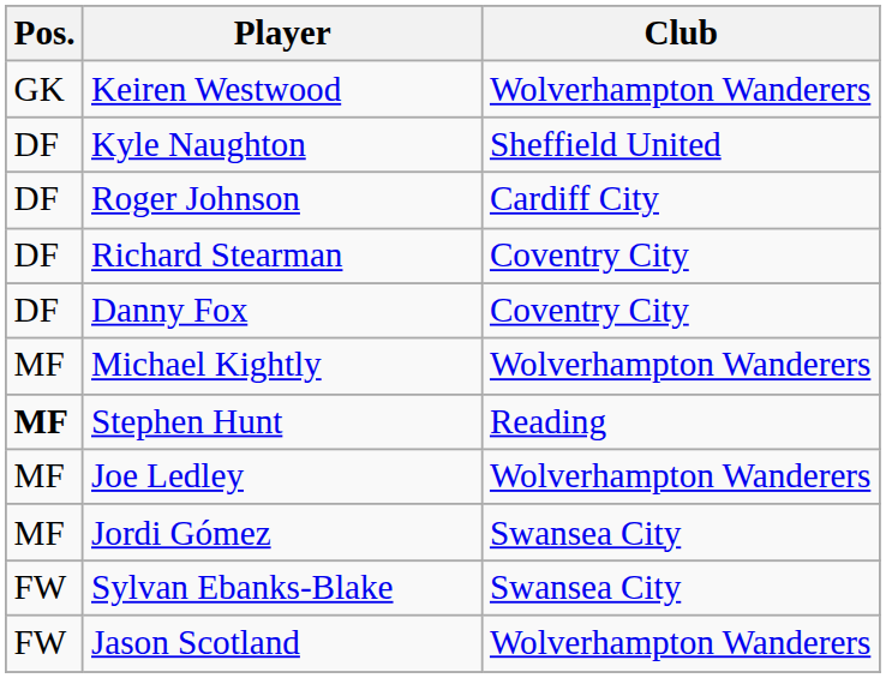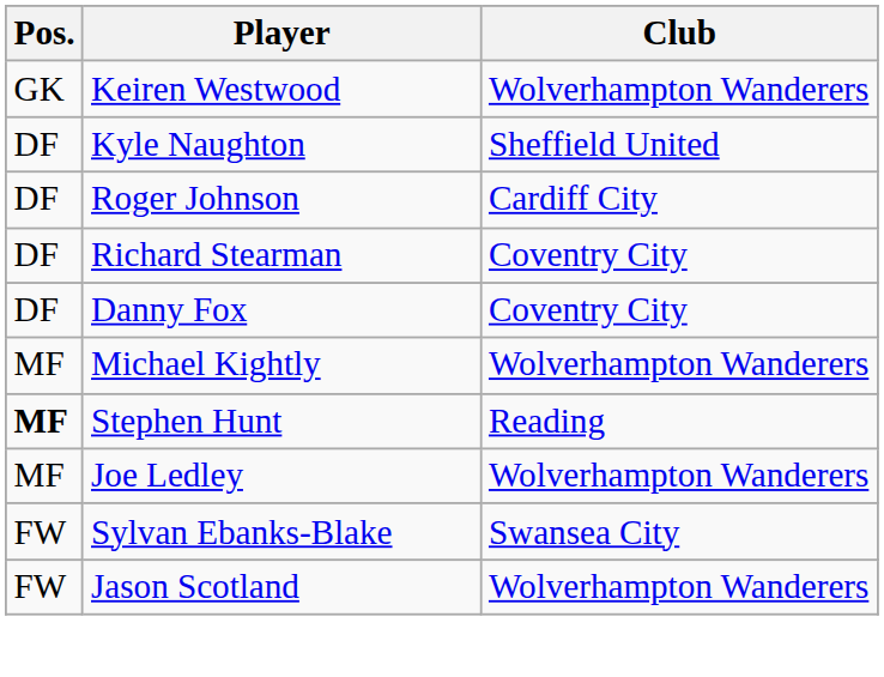 <table class="wikitable">
 <tr>
 <th>Pos.</th>
 <th>Player</th>
 <th>Club</th>
 </tr>
 <tr>
 <td>GK</td>
 <td width="175px"><a href='#'>Keiren Westwood</a></td>
 <td><a href='#'>Wolverhampton Wanderers</a></td>
 </tr>
 <tr>
 <td>DF</td>
 <td><a href='#'>Kyle Naughton</a></td>
 <td><a href='#'>Sheffield United</a></td>
 </tr>
 <tr>
 <td>DF</td>
 <td><a href='#'>Roger Johnson</a></td>
 <td><a href='#'>Cardiff City</a></td>
 </tr>
 <tr>
 <td>DF</td>
 <td><a href='#'>Richard Stearman</a></td>
 <td width="175px"><a href='#'>Coventry City</a></td>
 </tr>
 <tr>
 <td>DF</td>
 <td><a href='#'>Danny Fox</a></td>
 <td><a href='#'>Coventry City</a></td>
 </tr>
 <tr>
 <td>MF</td>
 <td><a href='#'>Michael Kightly</a></td>
 <td><a href='#'>Wolverhampton Wanderers</a></td>
 </tr>
 <tr>
 <td><strong>MF</strong></td>
 <td><a href='#'>Stephen Hunt</a></td>
 <td><a href='#'>Reading</a></td>
 </tr>
 <tr>
 <td>MF</td>
 <td><a href='#'>Joe Ledley</a></td>
 <td><a href='#'>Wolverhampton Wanderers</a></td>
 </tr>
 <tr>
-<td>MF</td>
-<td><a href='#'>Jordi Gómez</a></td>
-<td><a href='#'>Swansea City</a></td>
-</tr>
-<tr>
 <td>FW</td>
 <td><a href='#'>Sylvan Ebanks-Blake</a></td>
 <td><a href='#'>Swansea City</a></td>
 </tr>
 <tr>
 <td>FW</td>
 <td><a href='#'>Jason Scotland</a></td>
 <td><a href='#'>Wolverhampton Wanderers</a></td>
 </tr>
 </table>
